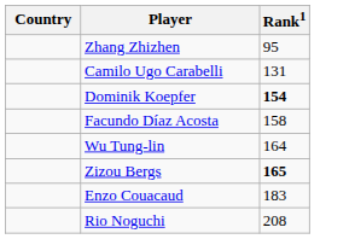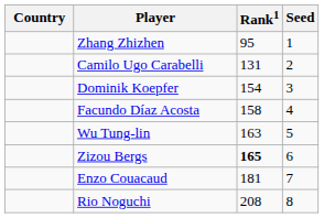 <table class="sortable wikitable">
 <tr>
 <th width="70">Country</th>
 <th width="175">Player</th>
 <th>Rank<sup>1</sup></th>
+<th>Seed</th>
 </tr>
 <tr>
 <td></td>
 <td><a href='#'>Zhang Zhizhen</a></td>
 <td>95</td>
+<td>1</td>
 </tr>
 <tr>
 <td></td>
 <td><a href='#'>Camilo Ugo Carabelli</a></td>
 <td>131</td>
+<td>2</td>
 </tr>
 <tr>
 <td></td>
 <td><a href='#'>Dominik Koepfer</a></td>
-<td><strong>154</strong></td>
+<td>154</td>
+<td>3</td>
 </tr>
 <tr>
 <td></td>
 <td><a href='#'>Facundo Díaz Acosta</a></td>
 <td>158</td>
+<td>4</td>
 </tr>
 <tr>
 <td></td>
 <td><a href='#'>Wu Tung-lin</a></td>
-<td>164</td>
+<td>163</td>
+<td>5</td>
 </tr>
 <tr>
 <td></td>
 <td><a href='#'>Zizou Bergs</a></td>
 <td><strong>165</strong></td>
+<td>6</td>
 </tr>
 <tr>
 <td></td>
 <td><a href='#'>Enzo Couacaud</a></td>
-<td>183</td>
+<td>181</td>
+<td>7</td>
 </tr>
 <tr>
 <td></td>
 <td><a href='#'>Rio Noguchi</a></td>
 <td>208</td>
+<td>8</td>
 </tr>
 </table>
